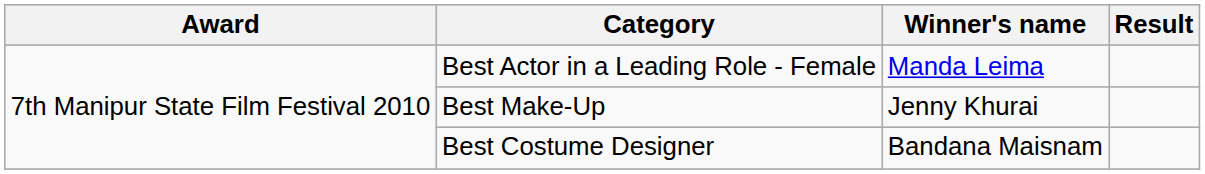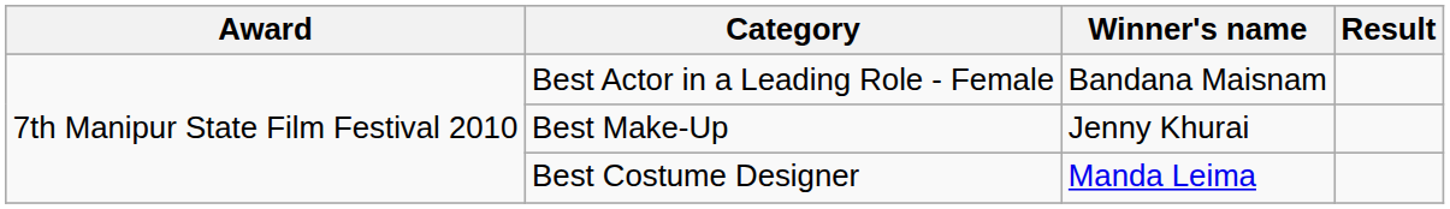 <table class="wikitable sortable">
 <tr>
 <th>Award</th>
 <th>Category</th>
 <th>Winner's name</th>
 <th>Result</th>
 </tr>
 <tr>
 <td rowspan="3">7th Manipur State Film Festival 2010</td>
 <td>Best Actor in a Leading Role - Female</td>
-<td><a href='#'>Manda Leima</a></td>
+<td>Bandana Maisnam</td>
 <td></td>
 </tr>
 <tr>
 <td>Best Make-Up</td>
 <td>Jenny Khurai</td>
 <td></td>
 </tr>
 <tr>
 <td>Best Costume Designer</td>
-<td>Bandana Maisnam</td>
+<td><a href='#'>Manda Leima</a></td>
 <td></td>
 </tr>
 </table>
